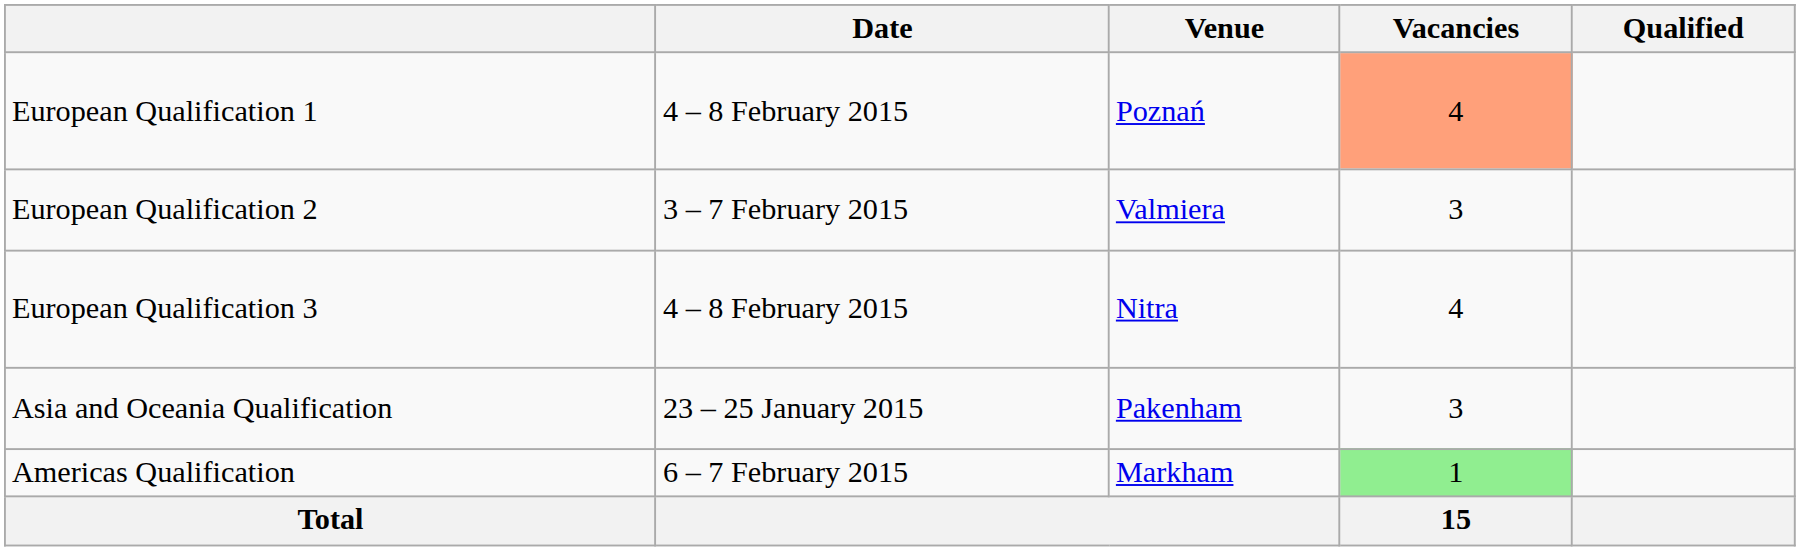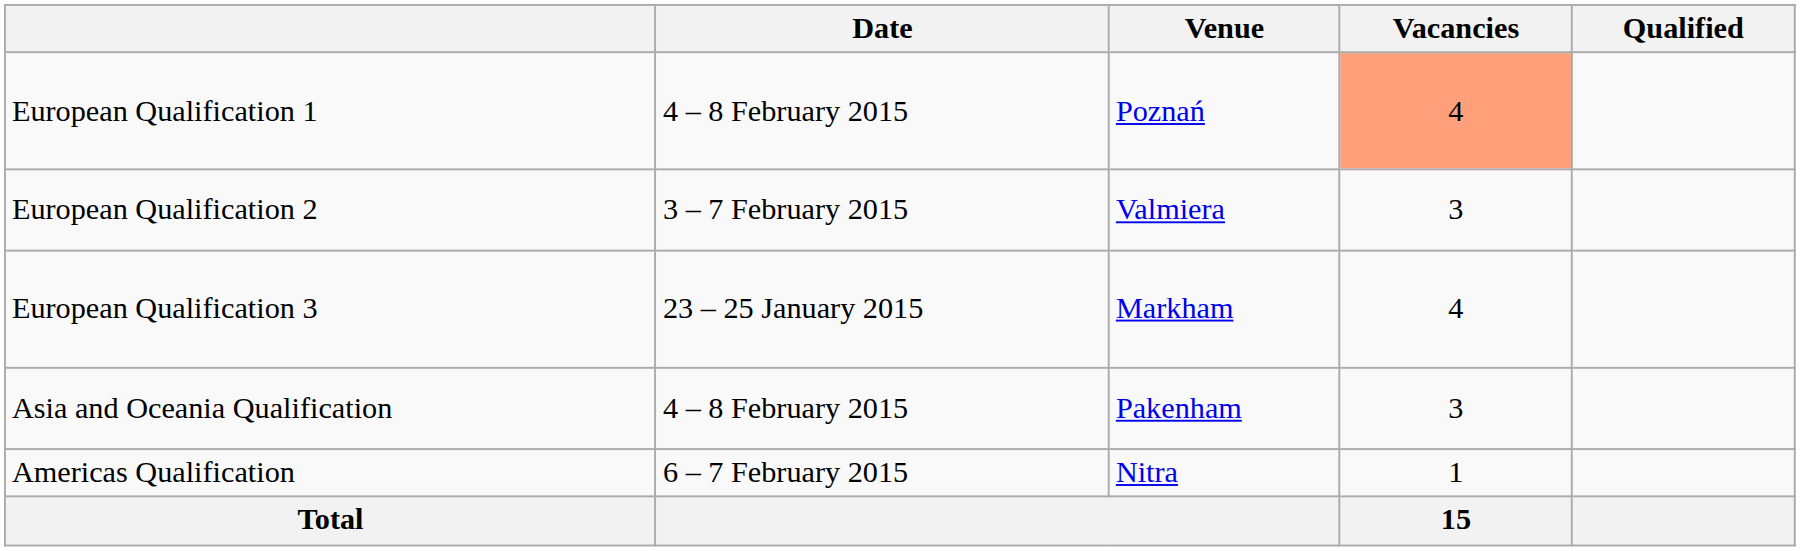 <table class="wikitable" width=75%>
 <tr>
 <th></th>
 <th>Date</th>
 <th>Venue</th>
 <th>Vacancies</th>
 <th>Qualified</th>
 </tr>
 <tr>
 <td>European Qualification 1</td>
 <td>4 – 8 February 2015</td>
 <td> <a href='#'>Poznań</a></td>
 <td align="center" style="background: lightsalmon;">4</td>
 <td><br><br><br></td>
 </tr>
 <tr>
 <td>European Qualification 2</td>
 <td>3 – 7 February 2015</td>
 <td> <a href='#'>Valmiera</a></td>
 <td align="center">3</td>
 <td><br><br></td>
 </tr>
 <tr>
 <td>European Qualification 3</td>
-<td>4 – 8 February 2015</td>
-<td> <a href='#'>Nitra</a></td>
+<td>23 – 25 January 2015</td>
+<td> <a href='#'>Markham</a></td>
 <td align="center">4</td>
 <td><br><br><br></td>
 </tr>
 <tr>
 <td>Asia and Oceania Qualification</td>
-<td>23 – 25 January 2015</td>
+<td>4 – 8 February 2015</td>
 <td> <a href='#'>Pakenham</a></td>
 <td align="center">3</td>
 <td><br><br></td>
 </tr>
 <tr>
 <td>Americas Qualification</td>
 <td>6 – 7 February 2015</td>
-<td> <a href='#'>Markham</a></td>
-<td align="center" style="background: lightgreen;">1</td>
+<td> <a href='#'>Nitra</a></td>
+<td align="center">1</td>
 <td></td>
 </tr>
 <tr>
 <th>Total</th>
 <th colspan="2"></th>
 <th>15</th>
 <th></th>
 </tr>
 </table>
